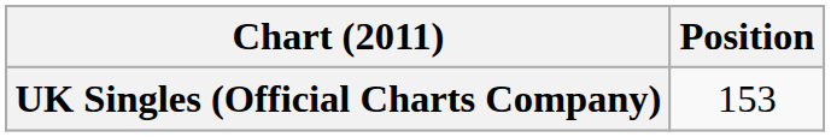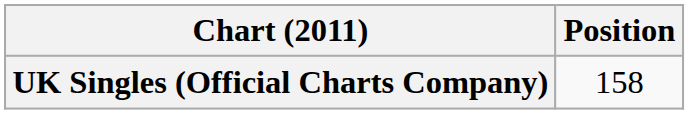 <table class="wikitable plainrowheaders" style="text-align:center">
 <tr>
 <th scope="col">Chart (2011)</th>
 <th scope="col">Position</th>
 </tr>
 <tr>
 <th scope="row">UK Singles (Official Charts Company)</th>
-<td>153</td>
+<td>158</td>
 </tr>
 </table>
